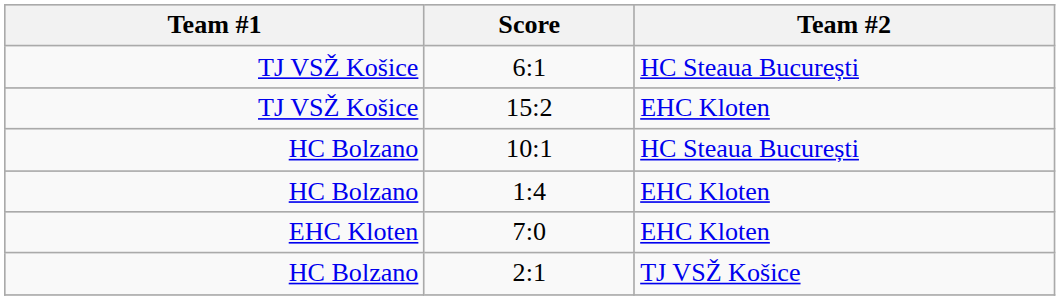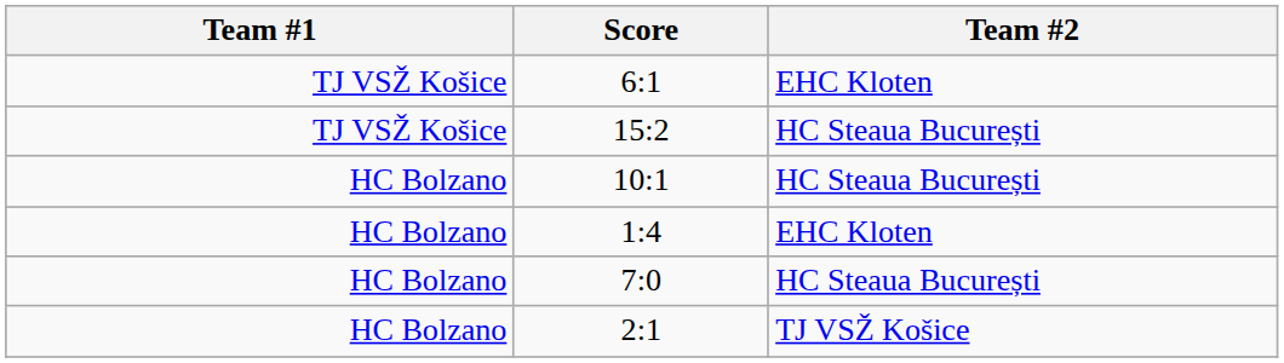 <table class="wikitable" style="text-align: center;">
 <tr>
 <th width=22%>Team #1</th>
 <th width=11%>Score</th>
 <th width=22%>Team #2</th>
 </tr>
 <tr>
 <td style="text-align: right;"><a href='#'>TJ VSŽ Košice</a> </td>
 <td>6:1</td>
-<td style="text-align: left;"> <a href='#'>HC Steaua București</a></td>
+<td style="text-align: left;"> <a href='#'>EHC Kloten</a></td>
 </tr>
 <tr>
 <td style="text-align: right;"><a href='#'>TJ VSŽ Košice</a> </td>
 <td>15:2</td>
-<td style="text-align: left;"> <a href='#'>EHC Kloten</a></td>
+<td style="text-align: left;"> <a href='#'>HC Steaua București</a></td>
 </tr>
 <tr>
 <td style="text-align: right;"><a href='#'>HC Bolzano</a> </td>
 <td>10:1</td>
 <td style="text-align: left;"> <a href='#'>HC Steaua București</a></td>
 </tr>
 <tr>
 <td style="text-align: right;"><a href='#'>HC Bolzano</a> </td>
 <td>1:4</td>
 <td style="text-align: left;"> <a href='#'>EHC Kloten</a></td>
 </tr>
 <tr>
-<td style="text-align: right;"><a href='#'>EHC Kloten</a> </td>
+<td style="text-align: right;"><a href='#'>HC Bolzano</a> </td>
 <td>7:0</td>
-<td style="text-align: left;"> <a href='#'>EHC Kloten</a></td>
+<td style="text-align: left;"> <a href='#'>HC Steaua București</a></td>
 </tr>
 <tr>
 <td style="text-align: right;"><a href='#'>HC Bolzano</a> </td>
 <td>2:1</td>
 <td style="text-align: left;"> <a href='#'>TJ VSŽ Košice</a></td>
 </tr>
 </table>
